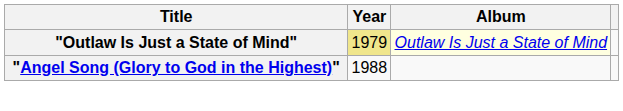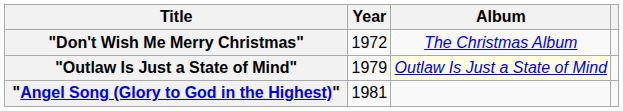 <table class="wikitable plainrowheaders" style="text-align:center;">
 <tr>
 <th style="width:21em;">Title</th>
 <th>Year</th>
 <th>Album</th>
 <th></th>
 </tr>
 <tr>
+<th scope="row">"Don't Wish Me Merry Christmas"</th>
+<td>1972</td>
+<td><em><a href='#'>The Christmas Album</a></em></td>
+<td></td>
+</tr>
+<tr>
 <th scope="row">"Outlaw Is Just a State of Mind"</th>
-<td style="background: khaki;">1979</td>
+<td>1979</td>
 <td style="background: lightyellow;"><em><a href='#'>Outlaw Is Just a State of Mind</a></em></td>
 <td></td>
 </tr>
 <tr>
 <th scope="row">"<a href='#'>Angel Song (Glory to God in the Highest)</a>"<br></th>
-<td>1988</td>
+<td>1981</td>
 <td></td>
 <td></td>
 </tr>
 <tr>
 </tr>
 </table>
